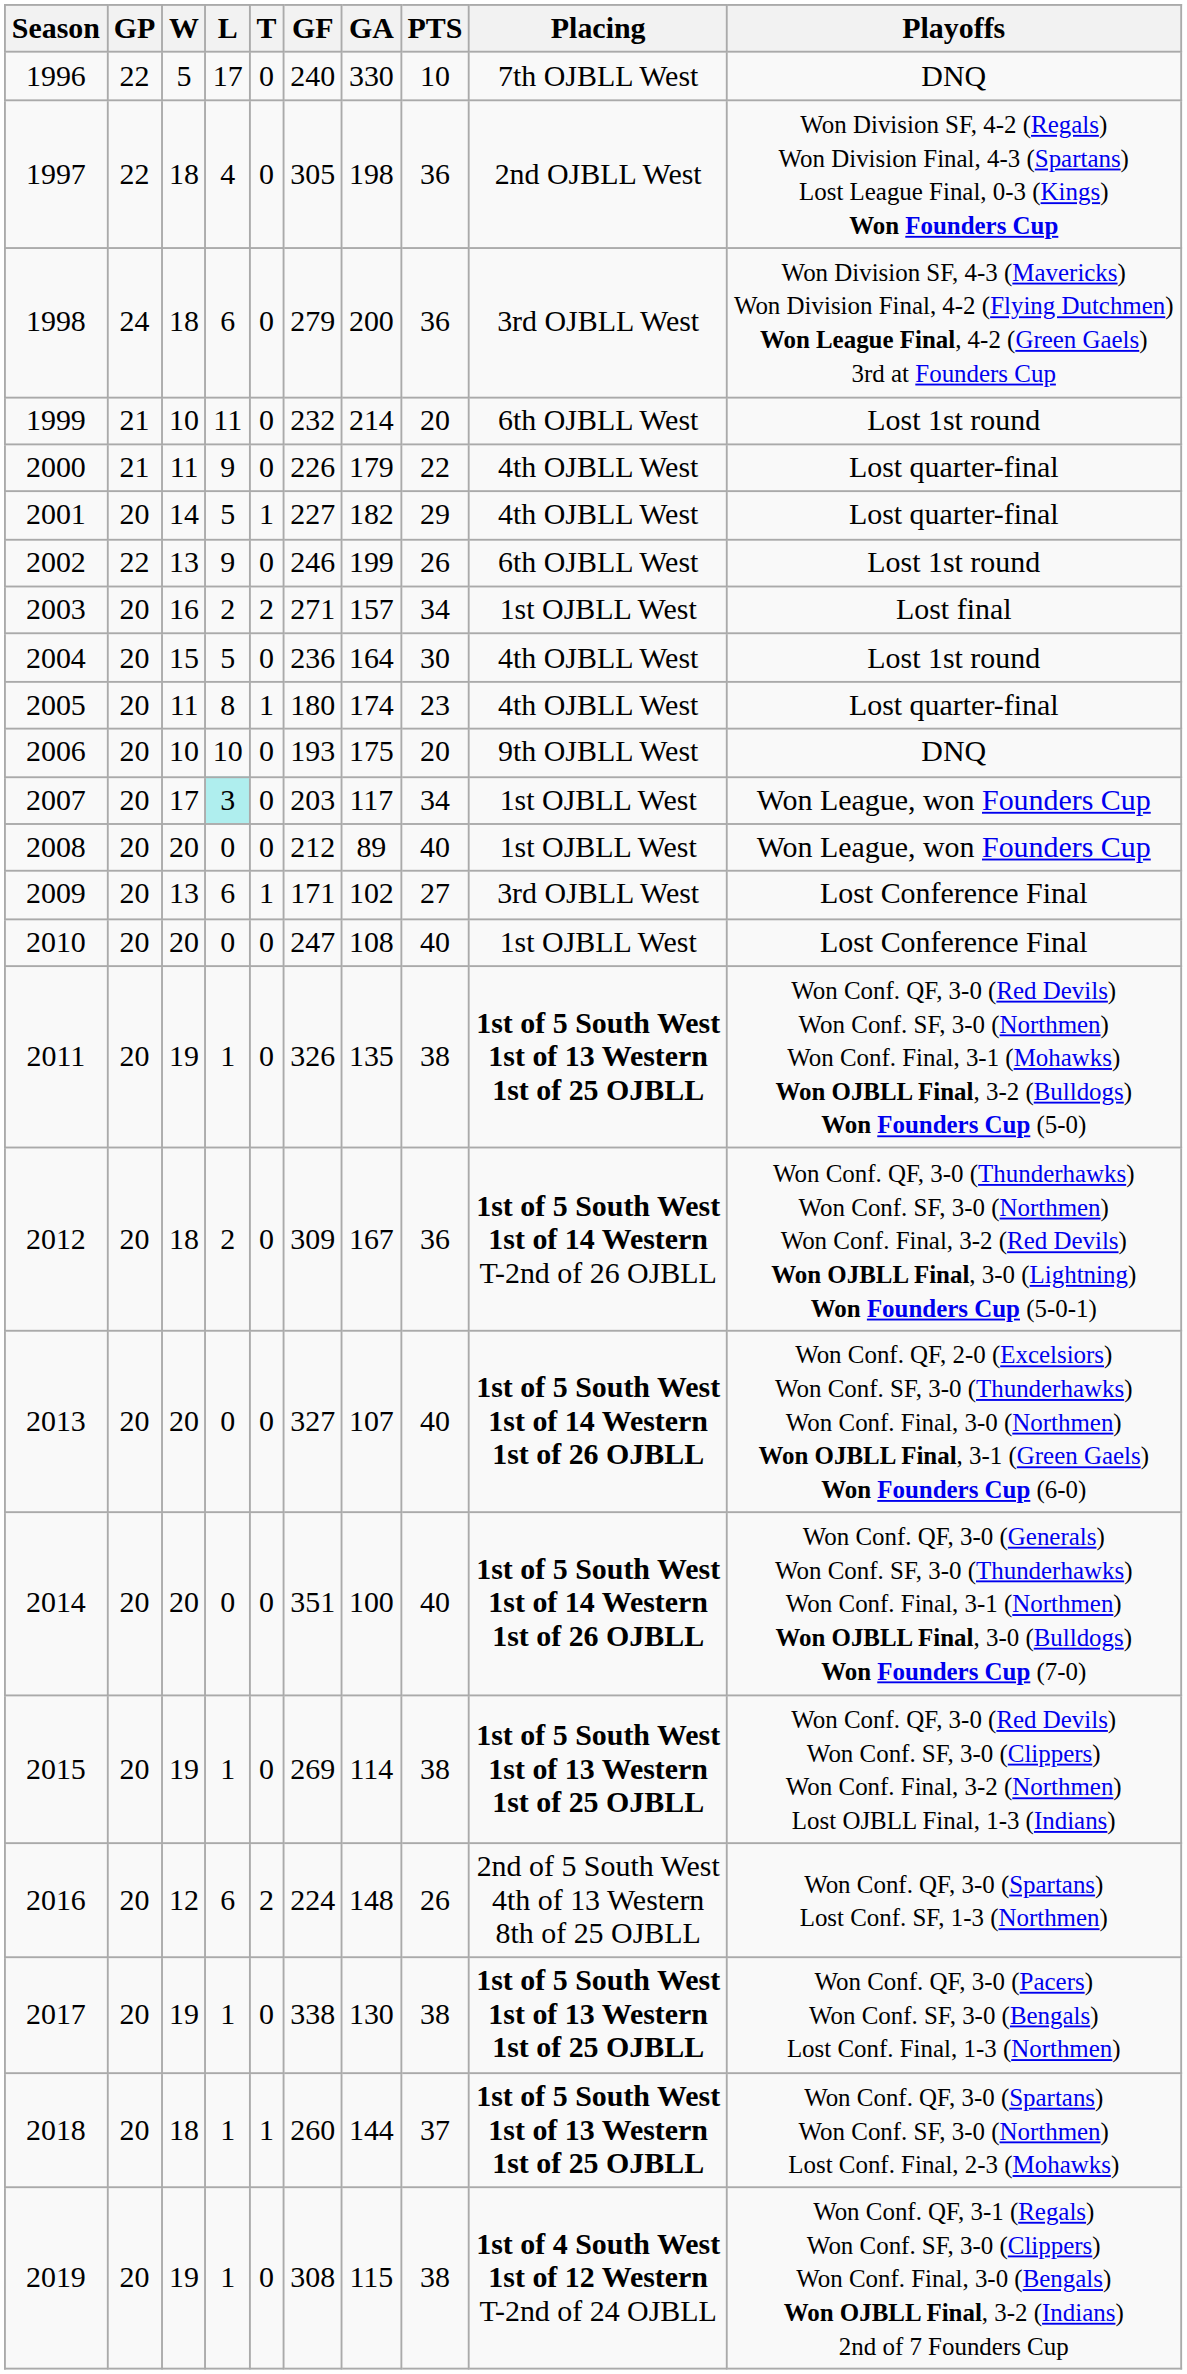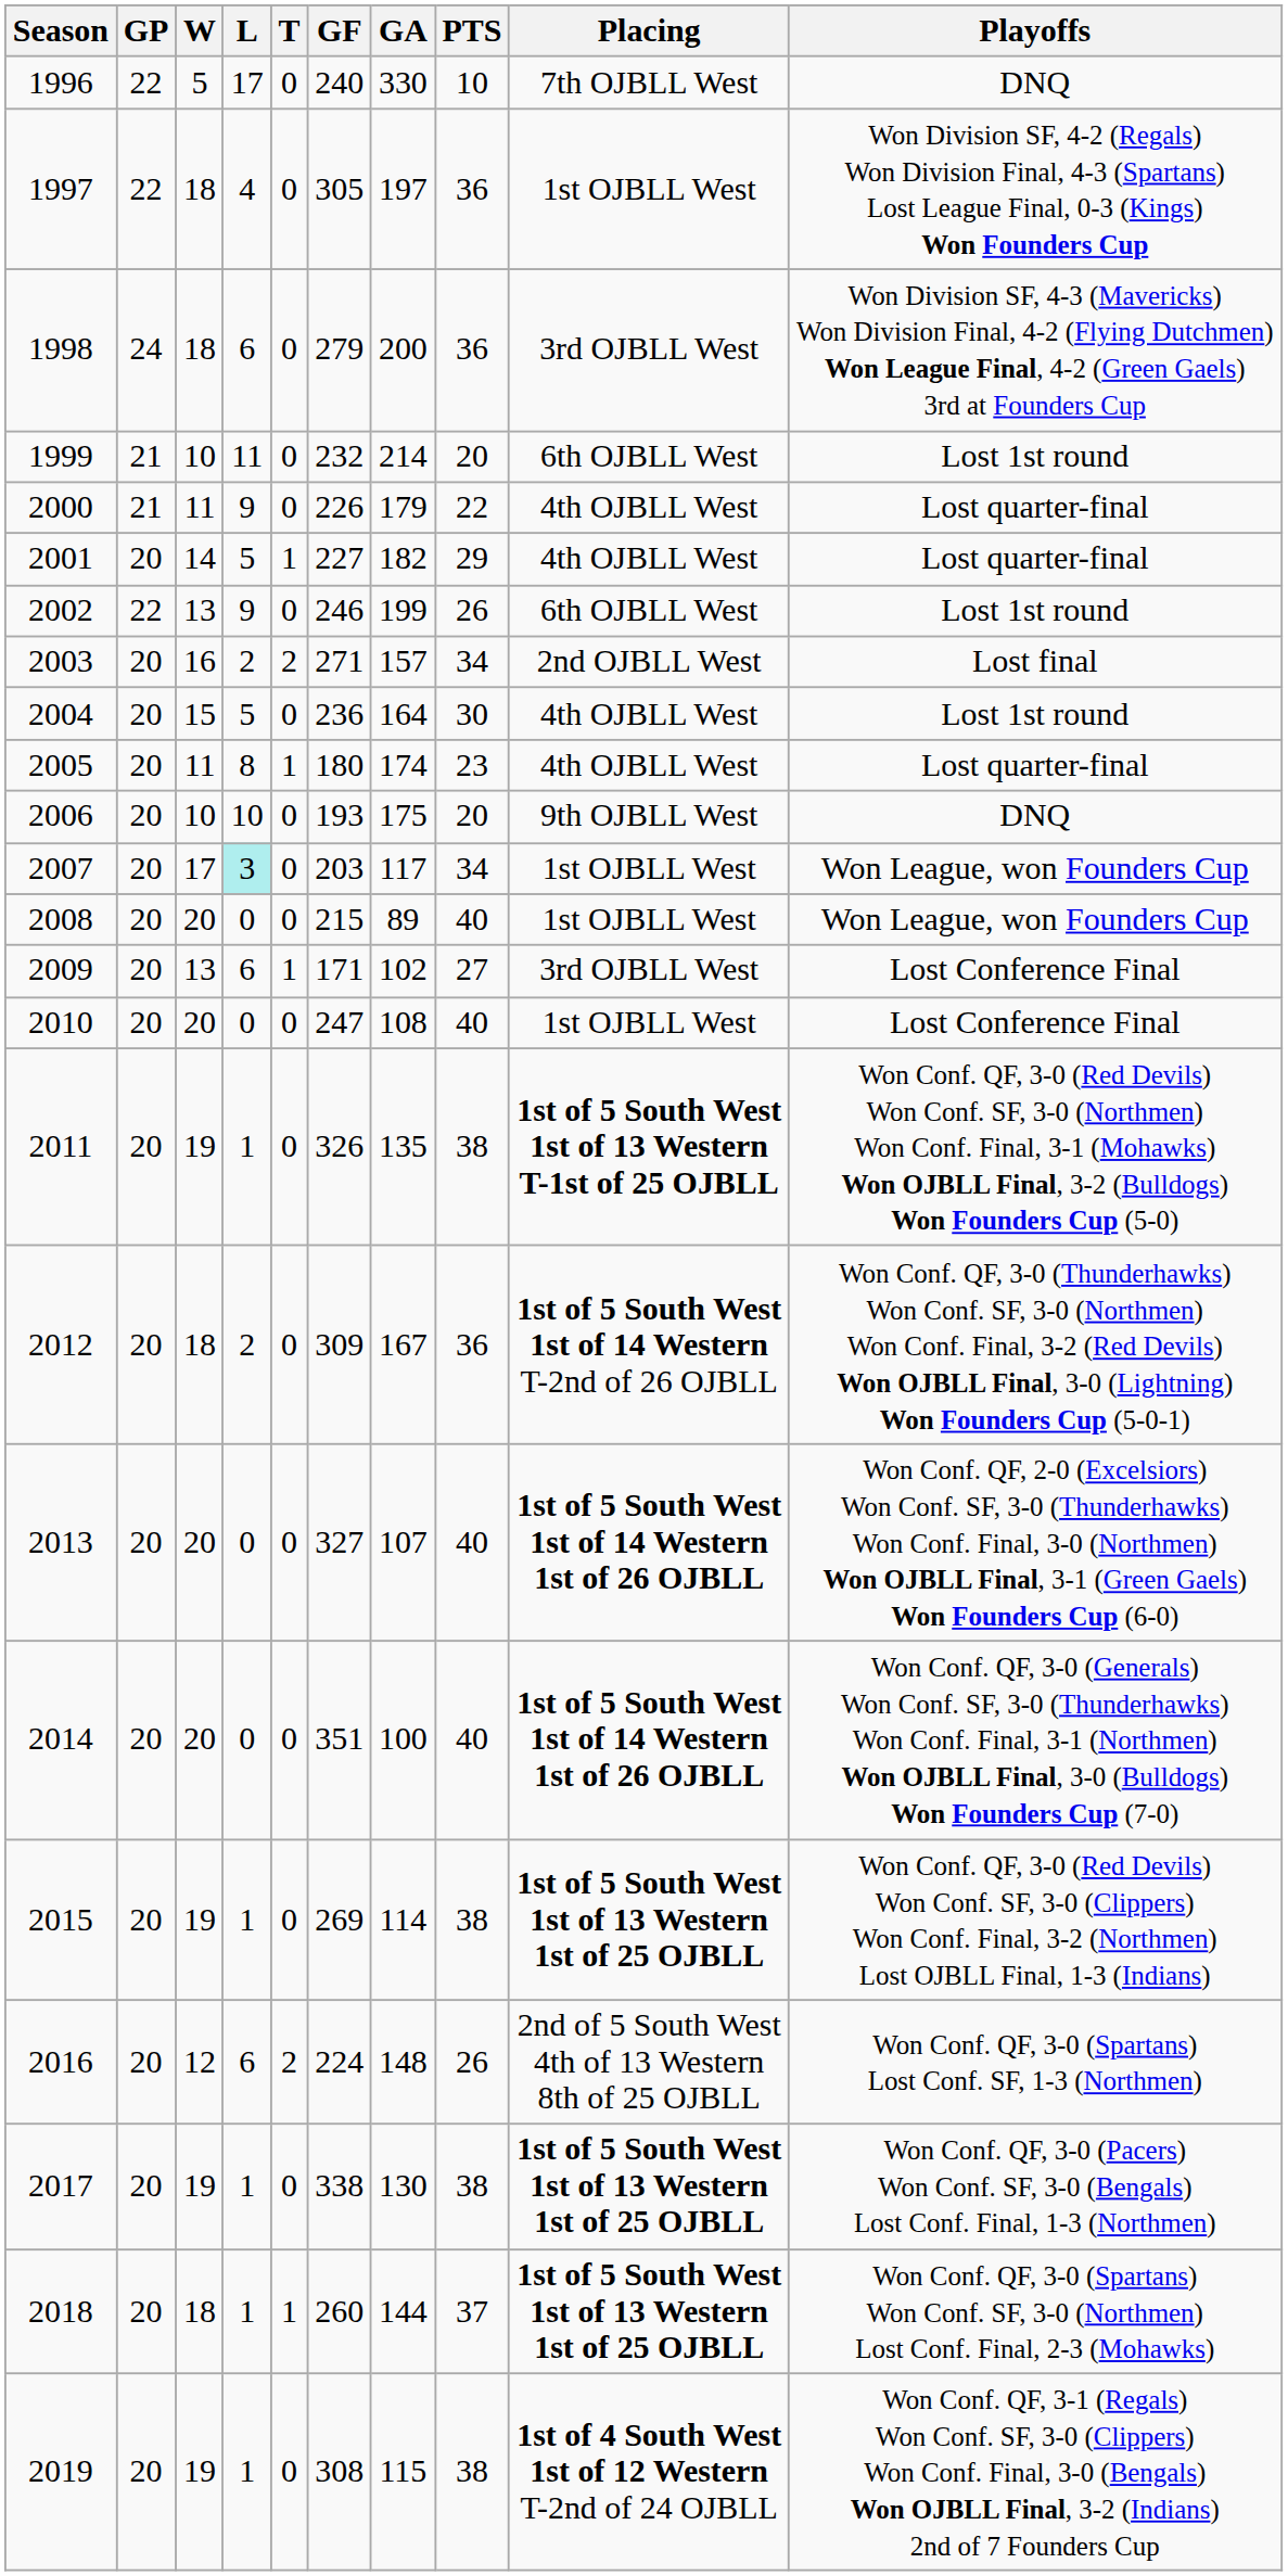 <table class="wikitable" style="text-align:center">
 <tr>
 <th>Season</th>
 <th>GP</th>
 <th>W</th>
 <th>L</th>
 <th>T</th>
 <th>GF</th>
 <th>GA</th>
 <th>PTS</th>
 <th>Placing</th>
 <th>Playoffs</th>
 </tr>
 <tr>
 <td>1996</td>
 <td>22</td>
 <td>5</td>
 <td>17</td>
 <td>0</td>
 <td>240</td>
 <td>330</td>
 <td>10</td>
 <td>7th OJBLL West</td>
 <td>DNQ</td>
 </tr>
 <tr>
 <td>1997</td>
 <td>22</td>
 <td>18</td>
 <td>4</td>
 <td>0</td>
 <td>305</td>
-<td>198</td>
+<td>197</td>
 <td>36</td>
-<td>2nd OJBLL West</td>
+<td>1st OJBLL West</td>
 <td><small>Won Division SF, 4-2 (<a href='#'>Regals</a>)<br>Won Division Final, 4-3 (<a href='#'>Spartans</a>)<br>Lost League Final, 0-3 (<a href='#'>Kings</a>)<br><strong>Won <a href='#'>Founders Cup</a></strong></small></td>
 </tr>
 <tr>
 <td>1998</td>
 <td>24</td>
 <td>18</td>
 <td>6</td>
 <td>0</td>
 <td>279</td>
 <td>200</td>
 <td>36</td>
 <td>3rd OJBLL West</td>
 <td><small>Won Division SF, 4-3 (<a href='#'>Mavericks</a>)<br>Won Division Final, 4-2 (<a href='#'>Flying Dutchmen</a>)<br><strong>Won League Final</strong>, 4-2 (<a href='#'>Green Gaels</a>)<br>3rd at <a href='#'>Founders Cup</a></small></td>
 </tr>
 <tr>
 <td>1999</td>
 <td>21</td>
 <td>10</td>
 <td>11</td>
 <td>0</td>
 <td>232</td>
 <td>214</td>
 <td>20</td>
 <td>6th OJBLL West</td>
 <td>Lost 1st round</td>
 </tr>
 <tr>
 <td>2000</td>
 <td>21</td>
 <td>11</td>
 <td>9</td>
 <td>0</td>
 <td>226</td>
 <td>179</td>
 <td>22</td>
 <td>4th OJBLL West</td>
 <td>Lost quarter-final</td>
 </tr>
 <tr>
 <td>2001</td>
 <td>20</td>
 <td>14</td>
 <td>5</td>
 <td>1</td>
 <td>227</td>
 <td>182</td>
 <td>29</td>
 <td>4th OJBLL West</td>
 <td>Lost quarter-final</td>
 </tr>
 <tr>
 <td>2002</td>
 <td>22</td>
 <td>13</td>
 <td>9</td>
 <td>0</td>
 <td>246</td>
 <td>199</td>
 <td>26</td>
 <td>6th OJBLL West</td>
 <td>Lost 1st round</td>
 </tr>
 <tr>
 <td>2003</td>
 <td>20</td>
 <td>16</td>
 <td>2</td>
 <td>2</td>
 <td>271</td>
 <td>157</td>
 <td>34</td>
-<td>1st OJBLL West</td>
+<td>2nd OJBLL West</td>
 <td>Lost final</td>
 </tr>
 <tr>
 <td>2004</td>
 <td>20</td>
 <td>15</td>
 <td>5</td>
 <td>0</td>
 <td>236</td>
 <td>164</td>
 <td>30</td>
 <td>4th OJBLL West</td>
 <td>Lost 1st round</td>
 </tr>
 <tr>
 <td>2005</td>
 <td>20</td>
 <td>11</td>
 <td>8</td>
 <td>1</td>
 <td>180</td>
 <td>174</td>
 <td>23</td>
 <td>4th OJBLL West</td>
 <td>Lost quarter-final</td>
 </tr>
 <tr>
 <td>2006</td>
 <td>20</td>
 <td>10</td>
 <td>10</td>
 <td>0</td>
 <td>193</td>
 <td>175</td>
 <td>20</td>
 <td>9th OJBLL West</td>
 <td>DNQ</td>
 </tr>
 <tr>
 <td>2007</td>
 <td>20</td>
 <td>17</td>
 <td style="background: paleturquoise;">3</td>
 <td>0</td>
 <td>203</td>
 <td>117</td>
 <td>34</td>
 <td>1st OJBLL West</td>
 <td>Won League, won <a href='#'>Founders Cup</a></td>
 </tr>
 <tr>
 <td>2008</td>
 <td>20</td>
 <td>20</td>
 <td>0</td>
 <td>0</td>
-<td>212</td>
+<td>215</td>
 <td>89</td>
 <td>40</td>
 <td>1st OJBLL West</td>
 <td>Won League, won <a href='#'>Founders Cup</a></td>
 </tr>
 <tr>
 <td>2009</td>
 <td>20</td>
 <td>13</td>
 <td>6</td>
 <td>1</td>
 <td>171</td>
 <td>102</td>
 <td>27</td>
 <td>3rd OJBLL West</td>
 <td>Lost Conference Final</td>
 </tr>
 <tr>
 <td>2010</td>
 <td>20</td>
 <td>20</td>
 <td>0</td>
 <td>0</td>
 <td>247</td>
 <td>108</td>
 <td>40</td>
 <td>1st OJBLL West</td>
 <td>Lost Conference Final</td>
 </tr>
 <tr>
 <td>2011</td>
 <td>20</td>
 <td>19</td>
 <td>1</td>
 <td>0</td>
 <td>326</td>
 <td>135</td>
 <td>38</td>
-<td><strong>1st of 5 South West</strong><br><strong>1st of 13 Western</strong><br><strong>1st of 25 OJBLL</strong></td>
+<td><strong>1st of 5 South West</strong><br><strong>1st of 13 Western</strong><br><strong>T-1st of 25 OJBLL</strong></td>
 <td><small>Won Conf. QF, 3-0 (<a href='#'>Red Devils</a>)<br>Won Conf. SF, 3-0 (<a href='#'>Northmen</a>)<br>Won Conf. Final, 3-1 (<a href='#'>Mohawks</a>)<br><strong>Won OJBLL Final</strong>, 3-2 (<a href='#'>Bulldogs</a>)<br><strong>Won <a href='#'>Founders Cup</a></strong> (5-0)</small></td>
 </tr>
 <tr>
 <td>2012</td>
 <td>20</td>
 <td>18</td>
 <td>2</td>
 <td>0</td>
 <td>309</td>
 <td>167</td>
 <td>36</td>
 <td><strong>1st of 5 South West</strong><br><strong>1st of 14 Western</strong><br>T-2nd of 26 OJBLL</td>
 <td><small>Won Conf. QF, 3-0 (<a href='#'>Thunderhawks</a>)<br>Won Conf. SF, 3-0 (<a href='#'>Northmen</a>)<br>Won Conf. Final, 3-2 (<a href='#'>Red Devils</a>)<br><strong>Won OJBLL Final</strong>, 3-0 (<a href='#'>Lightning</a>)<br><strong>Won <a href='#'>Founders Cup</a></strong> (5-0-1)</small></td>
 </tr>
 <tr>
 <td>2013</td>
 <td>20</td>
 <td>20</td>
 <td>0</td>
 <td>0</td>
 <td>327</td>
 <td>107</td>
 <td>40</td>
 <td><strong>1st of 5 South West</strong><br><strong>1st of 14 Western</strong><br><strong>1st of 26 OJBLL</strong></td>
 <td><small>Won Conf. QF, 2-0 (<a href='#'>Excelsiors</a>)<br>Won Conf. SF, 3-0 (<a href='#'>Thunderhawks</a>)<br>Won Conf. Final, 3-0 (<a href='#'>Northmen</a>)<br><strong>Won OJBLL Final</strong>, 3-1 (<a href='#'>Green Gaels</a>)<br><strong>Won <a href='#'>Founders Cup</a></strong> (6-0)</small></td>
 </tr>
 <tr>
 <td>2014</td>
 <td>20</td>
 <td>20</td>
 <td>0</td>
 <td>0</td>
 <td>351</td>
 <td>100</td>
 <td>40</td>
 <td><strong>1st of 5 South West</strong><br><strong>1st of 14 Western</strong><br><strong>1st of 26 OJBLL</strong></td>
 <td><small>Won Conf. QF, 3-0 (<a href='#'>Generals</a>)<br>Won Conf. SF, 3-0 (<a href='#'>Thunderhawks</a>)<br>Won Conf. Final, 3-1 (<a href='#'>Northmen</a>)<br><strong>Won OJBLL Final</strong>, 3-0 (<a href='#'>Bulldogs</a>)<br><strong>Won <a href='#'>Founders Cup</a></strong> (7-0)</small></td>
 </tr>
 <tr>
 <td>2015</td>
 <td>20</td>
 <td>19</td>
 <td>1</td>
 <td>0</td>
 <td>269</td>
 <td>114</td>
 <td>38</td>
 <td><strong>1st of 5 South West</strong><br><strong>1st of 13 Western</strong><br><strong>1st of 25 OJBLL</strong></td>
 <td><small>Won Conf. QF, 3-0 (<a href='#'>Red Devils</a>)<br>Won Conf. SF, 3-0 (<a href='#'>Clippers</a>)<br>Won Conf. Final, 3-2 (<a href='#'>Northmen</a>)<br>Lost OJBLL Final, 1-3 (<a href='#'>Indians</a>)</small></td>
 </tr>
 <tr>
 <td>2016</td>
 <td>20</td>
 <td>12</td>
 <td>6</td>
 <td>2</td>
 <td>224</td>
 <td>148</td>
 <td>26</td>
 <td>2nd of 5 South West<br>4th of 13 Western<br>8th of 25 OJBLL</td>
 <td><small>Won Conf. QF, 3-0 (<a href='#'>Spartans</a>)<br>Lost Conf. SF, 1-3 (<a href='#'>Northmen</a>)</small></td>
 </tr>
 <tr>
 <td>2017</td>
 <td>20</td>
 <td>19</td>
 <td>1</td>
 <td>0</td>
 <td>338</td>
 <td>130</td>
 <td>38</td>
 <td><strong>1st of 5 South West</strong><br><strong>1st of 13 Western</strong><br><strong>1st of 25 OJBLL</strong></td>
 <td><small>Won Conf. QF, 3-0 (<a href='#'>Pacers</a>)<br>Won Conf. SF, 3-0 (<a href='#'>Bengals</a>)<br>Lost Conf. Final, 1-3 (<a href='#'>Northmen</a>)</small></td>
 </tr>
 <tr>
 <td>2018</td>
 <td>20</td>
 <td>18</td>
 <td>1</td>
 <td>1</td>
 <td>260</td>
 <td>144</td>
 <td>37</td>
 <td><strong>1st of 5 South West</strong><br><strong>1st of 13 Western</strong><br><strong>1st of 25 OJBLL</strong></td>
 <td><small>Won Conf. QF, 3-0 (<a href='#'>Spartans</a>)<br>Won Conf. SF, 3-0 (<a href='#'>Northmen</a>)<br>Lost Conf. Final, 2-3 (<a href='#'>Mohawks</a>)</small></td>
 </tr>
 <tr>
 <td>2019</td>
 <td>20</td>
 <td>19</td>
 <td>1</td>
 <td>0</td>
 <td>308</td>
 <td>115</td>
 <td>38</td>
 <td><strong>1st of 4 South West</strong><br><strong>1st of 12 Western</strong><br>T-2nd of 24 OJBLL</td>
 <td><small>Won Conf. QF, 3-1 (<a href='#'>Regals</a>)<br>Won Conf. SF, 3-0 (<a href='#'>Clippers</a>)<br>Won Conf. Final, 3-0 (<a href='#'>Bengals</a>)<br><strong>Won OJBLL Final</strong>, 3-2 (<a href='#'>Indians</a>)<br>2nd of 7 Founders Cup</small></td>
 </tr>
 </table>
